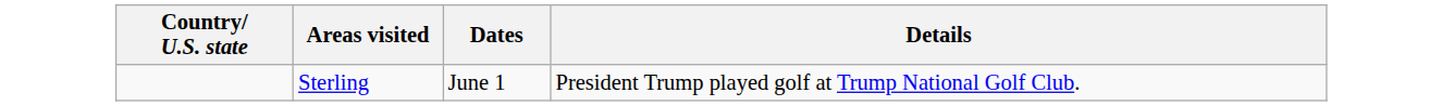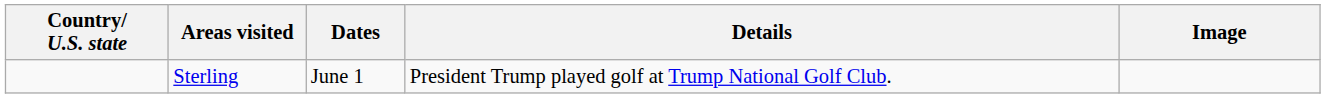 <table class="wikitable" style="margin: 1em auto 1em auto">
 <tr>
 <th width=120>Country/<br><em>U.S. state</em></th>
 <th width=100>Areas visited</th>
 <th width=70>Dates</th>
 <th width=550>Details</th>
+<th width=150>Image</th>
 </tr>
 <tr>
 <td></td>
 <td><a href='#'>Sterling</a></td>
 <td>June 1</td>
 <td>President Trump played golf at <a href='#'>Trump National Golf Club</a>.</td>
+<td></td>
 </tr>
 </table>
